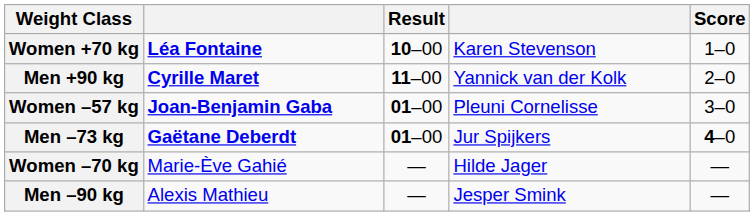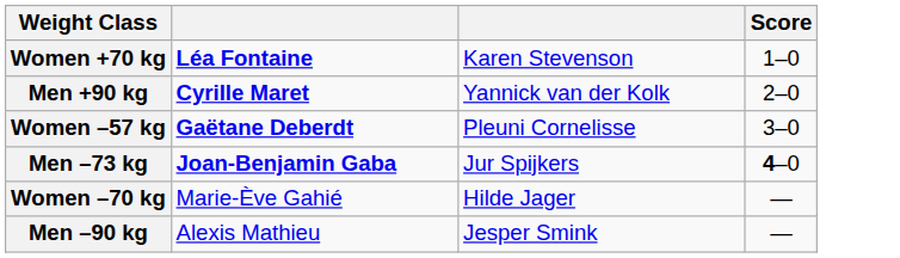 <table class="wikitable">
 <tr>
 <th>Weight Class</th>
 <th style="width: 200px;"></th>
-<th>Result</th>
 <th style="width: 200px;"></th>
 <th>Score</th>
 </tr>
 <tr>
 <th>Women +70 kg</th>
 <td><strong><a href='#'>Léa Fontaine</a></strong></td>
-<td align=center><strong>10</strong>–00</td>
 <td><a href='#'>Karen Stevenson</a></td>
 <td align=center>1–0</td>
 </tr>
 <tr>
 <th>Men +90 kg</th>
 <td><strong><a href='#'>Cyrille Maret</a></strong></td>
-<td align=center><strong>11</strong>–00</td>
 <td><a href='#'>Yannick van der Kolk</a></td>
 <td align=center>2–0</td>
 </tr>
 <tr>
 <th>Women –57 kg</th>
-<td><strong><a href='#'>Joan-Benjamin Gaba</a></strong></td>
-<td align=center><strong>01</strong>–00</td>
+<td><strong><a href='#'>Gaëtane Deberdt</a></strong></td>
 <td><a href='#'>Pleuni Cornelisse</a></td>
 <td align=center>3–0</td>
 </tr>
 <tr>
 <th>Men –73 kg</th>
-<td><strong><a href='#'>Gaëtane Deberdt</a></strong></td>
-<td align=center><strong>01</strong>–00</td>
+<td><strong><a href='#'>Joan-Benjamin Gaba</a></strong></td>
 <td><a href='#'>Jur Spijkers</a></td>
 <td align=center><strong>4</strong>–0</td>
 </tr>
 <tr>
 <th>Women –70 kg</th>
 <td><a href='#'>Marie-Ève Gahié</a></td>
-<td align=center>—</td>
 <td><a href='#'>Hilde Jager</a></td>
 <td align=center>—</td>
 </tr>
 <tr>
 <th>Men –90 kg</th>
 <td><a href='#'>Alexis Mathieu</a></td>
-<td align=center>—</td>
 <td><a href='#'>Jesper Smink</a></td>
 <td align=center>—</td>
 </tr>
 </table>
